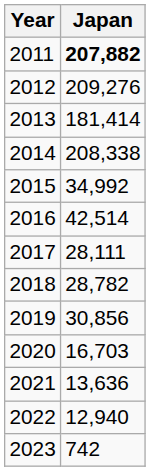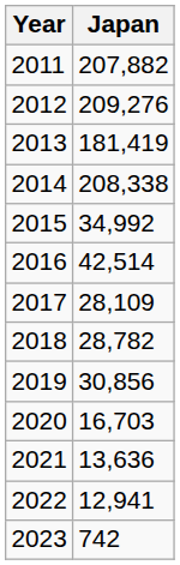 <table class="wikitable">
 <tr>
 <th>Year</th>
 <th>Japan</th>
 </tr>
 <tr>
 <td>2011</td>
-<td><strong>207,882</strong></td>
+<td>207,882</td>
 </tr>
 <tr>
 <td>2012</td>
 <td>209,276</td>
 </tr>
 <tr>
 <td>2013</td>
-<td>181,414</td>
+<td>181,419</td>
 </tr>
 <tr>
 <td>2014</td>
 <td>208,338</td>
 </tr>
 <tr>
 <td>2015</td>
 <td>34,992</td>
 </tr>
 <tr>
 <td>2016</td>
 <td>42,514</td>
 </tr>
 <tr>
 <td>2017</td>
-<td>28,111</td>
+<td>28,109</td>
 </tr>
 <tr>
 <td>2018</td>
 <td>28,782</td>
 </tr>
 <tr>
 <td>2019</td>
 <td>30,856</td>
 </tr>
 <tr>
 <td>2020</td>
 <td>16,703</td>
 </tr>
 <tr>
 <td>2021</td>
 <td>13,636</td>
 </tr>
 <tr>
 <td>2022</td>
-<td>12,940</td>
+<td>12,941</td>
 </tr>
 <tr>
 <td>2023</td>
 <td>742</td>
 </tr>
 </table>
